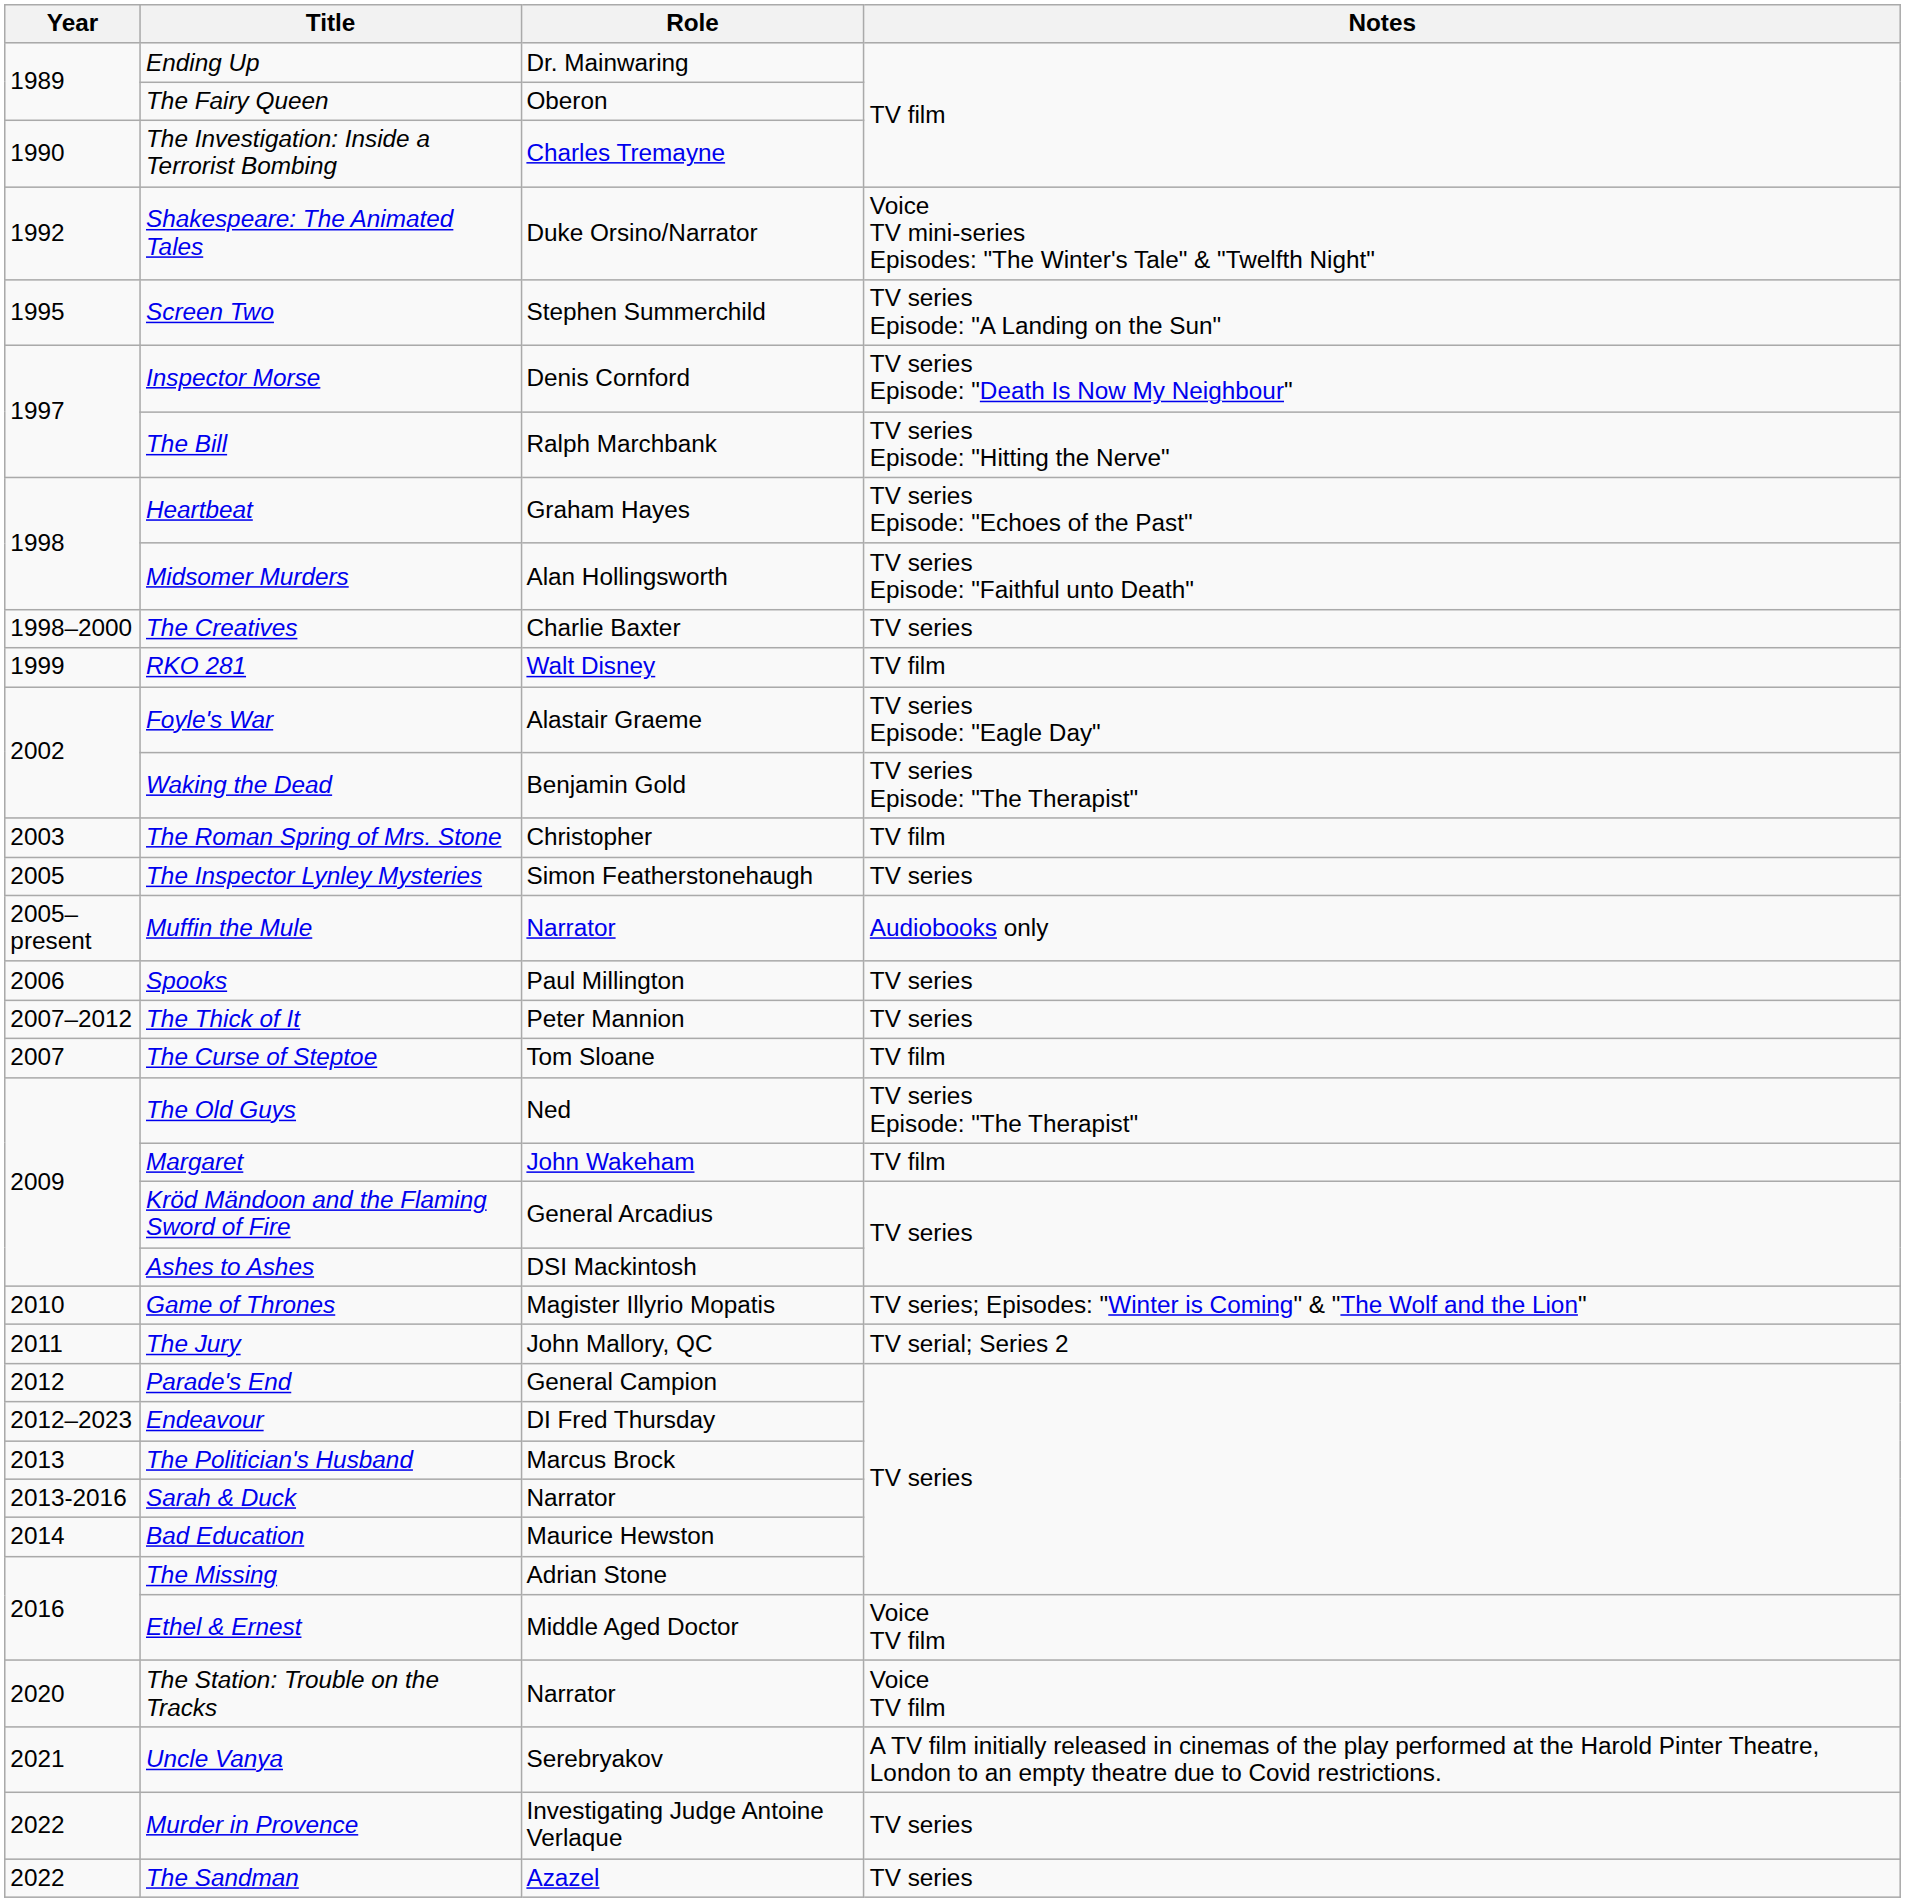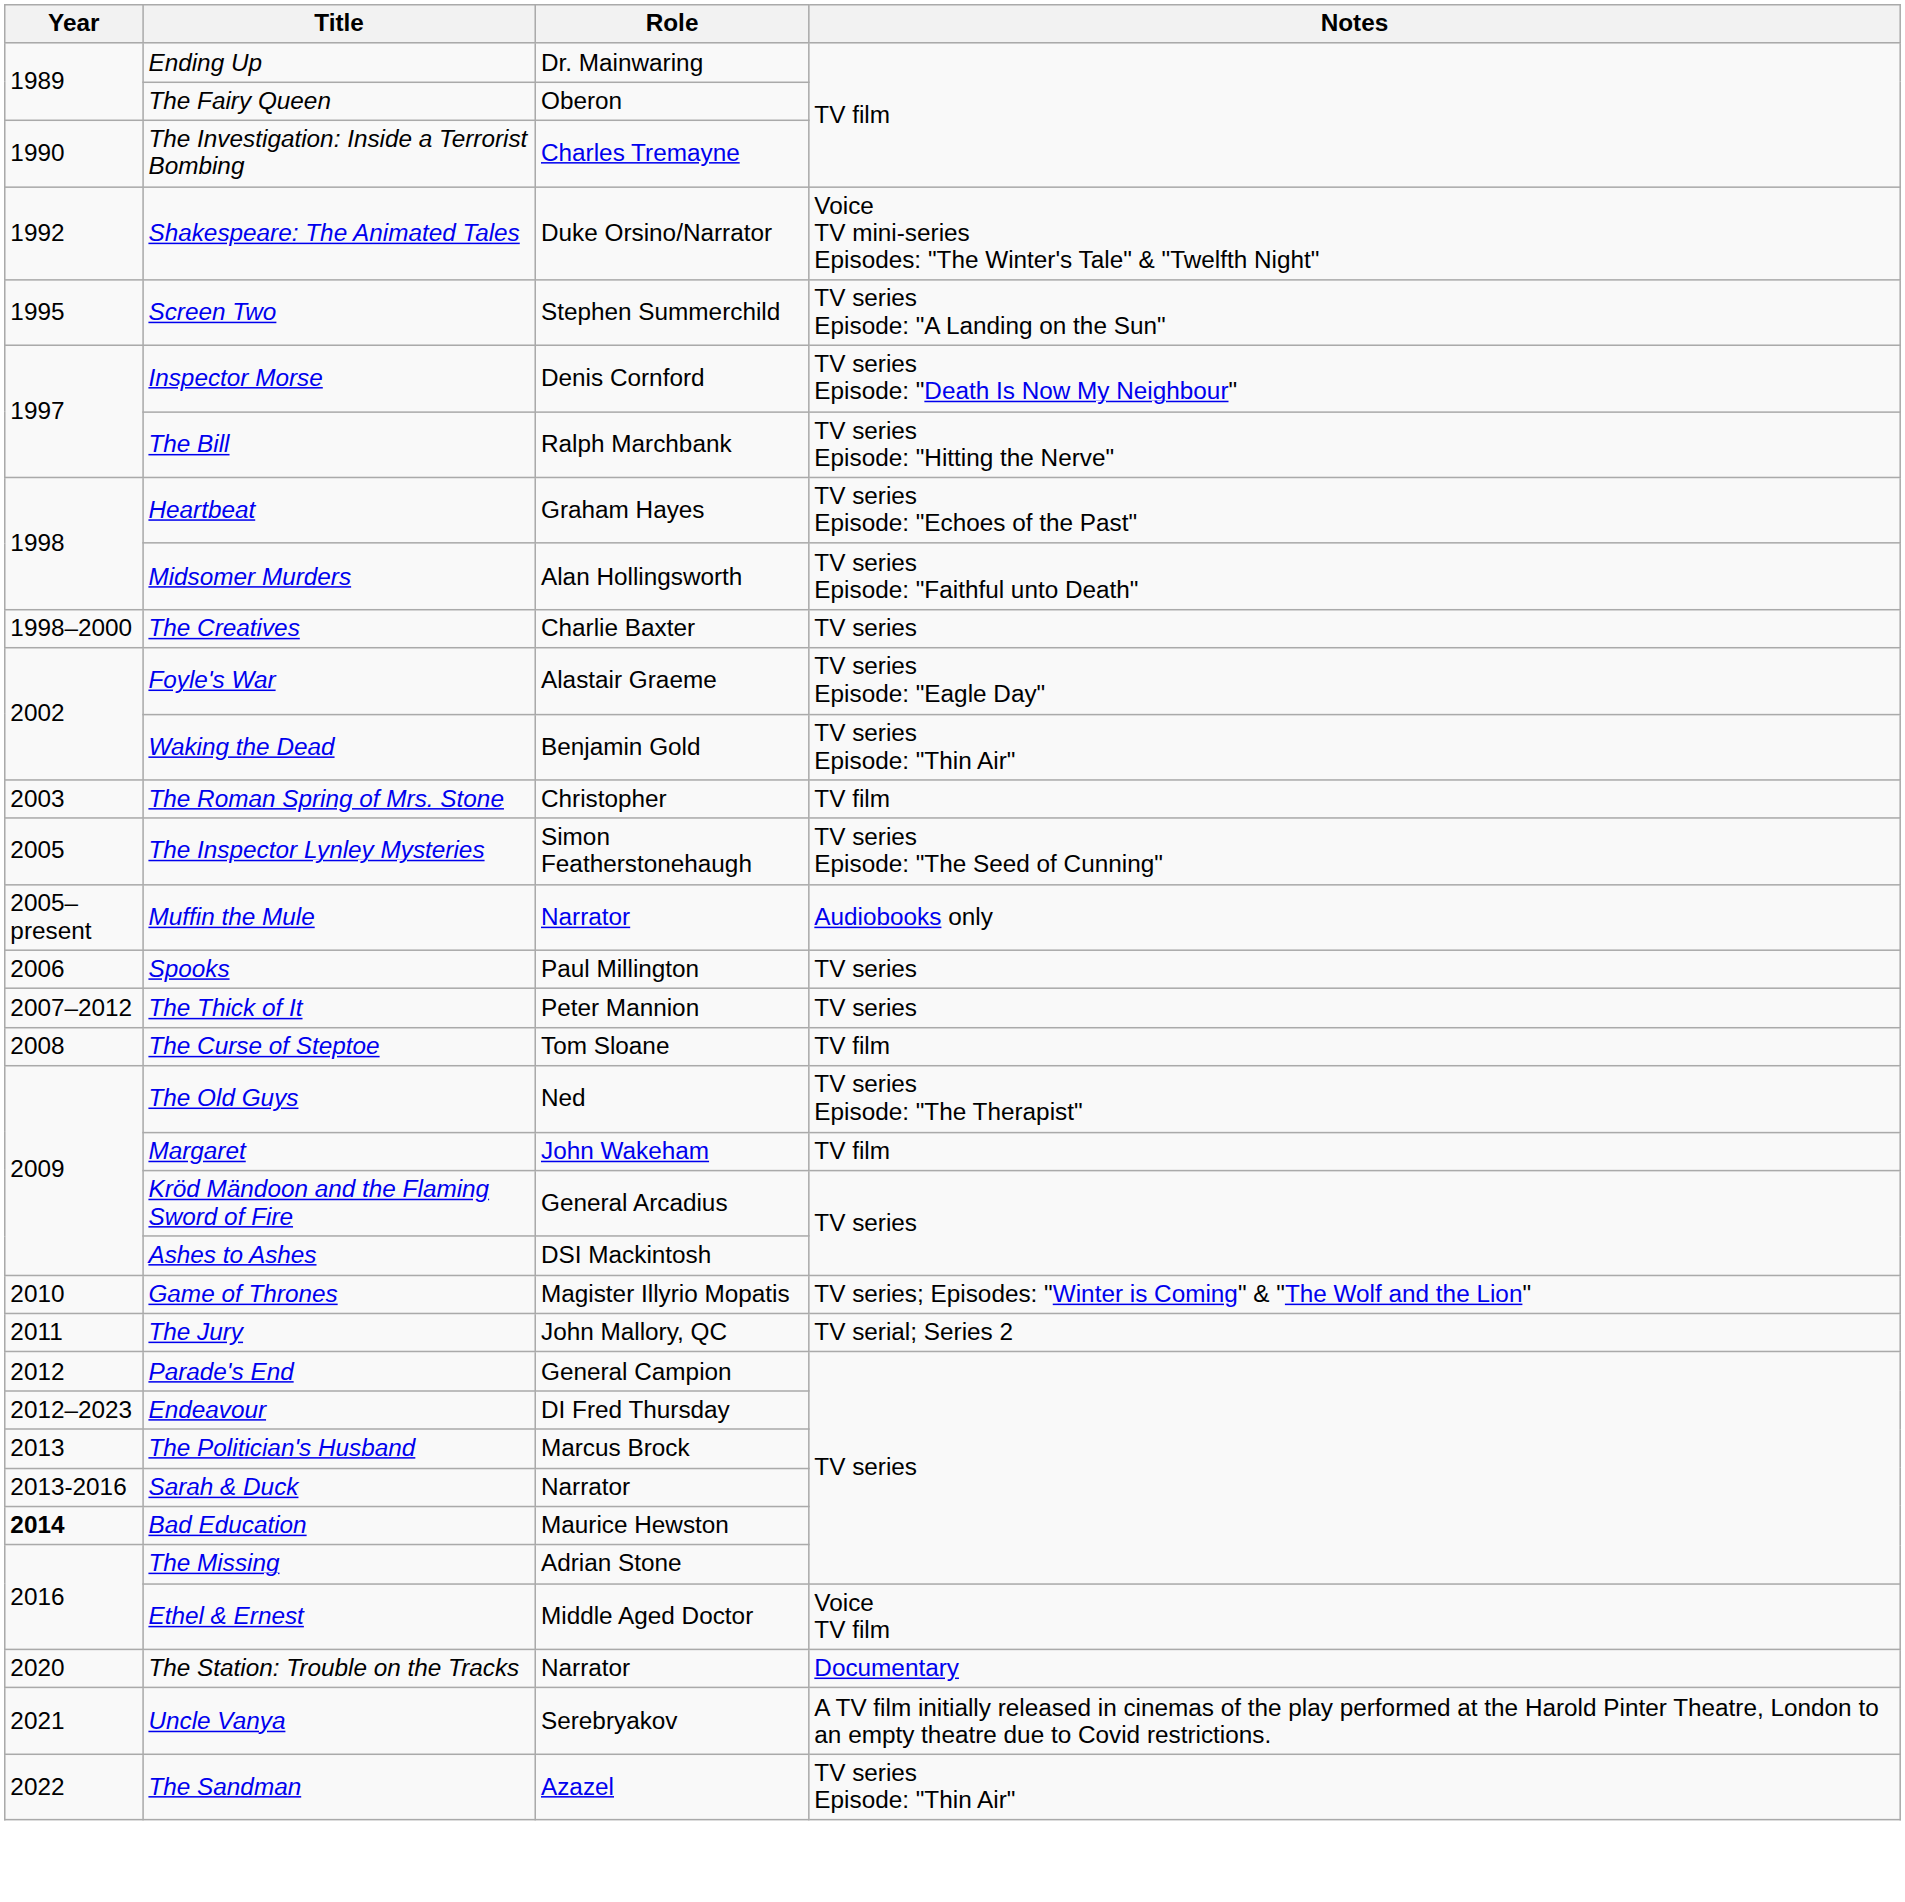 <table class="wikitable sortable">
 <tr>
 <th>Year</th>
 <th>Title</th>
 <th>Role</th>
 <th class="unsortable">Notes</th>
 </tr>
 <tr>
 <td rowspan=2>1989</td>
 <td><em>Ending Up</em></td>
 <td>Dr. Mainwaring</td>
 <td rowspan=3>TV film</td>
 </tr>
 <tr>
 <td><em>The Fairy Queen</em></td>
 <td>Oberon</td>
 </tr>
 <tr>
 <td>1990</td>
 <td><em>The Investigation: Inside a Terrorist Bombing</em></td>
 <td><a href='#'>Charles Tremayne</a></td>
 </tr>
 <tr>
 <td>1992</td>
 <td><em><a href='#'>Shakespeare: The Animated Tales</a></em></td>
 <td>Duke Orsino/Narrator</td>
 <td>Voice<br>TV mini-series<br>Episodes: "The Winter's Tale" & "Twelfth Night"</td>
 </tr>
 <tr>
 <td>1995</td>
 <td><em><a href='#'>Screen Two</a></em></td>
 <td>Stephen Summerchild</td>
 <td>TV series<br>Episode: "A Landing on the Sun"</td>
 </tr>
 <tr>
 <td rowspan="2">1997</td>
 <td><em><a href='#'>Inspector Morse</a></em></td>
 <td>Denis Cornford</td>
 <td>TV series<br>Episode: "<a href='#'>Death Is Now My Neighbour</a>"</td>
 </tr>
 <tr>
 <td><em><a href='#'>The Bill</a></em></td>
 <td>Ralph Marchbank</td>
 <td>TV series<br>Episode: "Hitting the Nerve"</td>
 </tr>
 <tr>
 <td rowspan=2>1998</td>
 <td><em><a href='#'>Heartbeat</a></em></td>
 <td>Graham Hayes</td>
 <td>TV series<br>Episode: "Echoes of the Past"</td>
 </tr>
 <tr>
 <td><em><a href='#'>Midsomer Murders</a></em></td>
 <td>Alan Hollingsworth</td>
 <td>TV series<br>Episode: "Faithful unto Death"</td>
 </tr>
 <tr>
 <td>1998–2000</td>
 <td><em><a href='#'>The Creatives</a></em></td>
 <td>Charlie Baxter</td>
 <td>TV series</td>
 </tr>
 <tr>
-<td>1999</td>
-<td><em><a href='#'>RKO 281</a></em></td>
-<td><a href='#'>Walt Disney</a></td>
-<td>TV film</td>
-</tr>
-<tr>
 <td rowspan=2>2002</td>
 <td><em><a href='#'>Foyle's War</a></em></td>
 <td>Alastair Graeme</td>
 <td>TV series<br>Episode: "Eagle Day"</td>
 </tr>
 <tr>
 <td><em><a href='#'>Waking the Dead</a></em></td>
 <td>Benjamin Gold</td>
-<td>TV series<br>Episode: "The Therapist"</td>
+<td>TV series<br>Episode: "Thin Air"</td>
 </tr>
 <tr>
 <td>2003</td>
 <td><em><a href='#'>The Roman Spring of Mrs. Stone</a></em></td>
 <td>Christopher</td>
 <td>TV film</td>
 </tr>
 <tr>
 <td>2005</td>
 <td><em><a href='#'>The Inspector Lynley Mysteries</a></em></td>
 <td>Simon Featherstonehaugh</td>
-<td>TV series</td>
+<td>TV series<br>Episode: "The Seed of Cunning"</td>
 </tr>
 <tr>
 <td>2005–present</td>
 <td><em><a href='#'>Muffin the Mule</a></em></td>
 <td><a href='#'>Narrator</a></td>
 <td><a href='#'>Audiobooks</a> only</td>
 </tr>
 <tr>
 <td>2006</td>
 <td><em><a href='#'>Spooks</a></em></td>
 <td>Paul Millington</td>
 <td>TV series</td>
 </tr>
 <tr>
 <td>2007–2012</td>
 <td><em><a href='#'>The Thick of It</a></em></td>
 <td>Peter Mannion</td>
 <td>TV series</td>
 </tr>
 <tr>
-<td>2007</td>
+<td>2008</td>
 <td><em><a href='#'>The Curse of Steptoe</a></em></td>
 <td>Tom Sloane</td>
 <td>TV film</td>
 </tr>
 <tr>
 <td rowspan=4>2009</td>
 <td><em><a href='#'>The Old Guys</a></em></td>
 <td>Ned</td>
 <td>TV series<br>Episode: "The Therapist"</td>
 </tr>
 <tr>
 <td><em><a href='#'>Margaret</a></em></td>
 <td><a href='#'>John Wakeham</a></td>
 <td>TV film</td>
 </tr>
 <tr>
 <td><em><a href='#'>Kröd Mändoon and the Flaming Sword of Fire</a></em></td>
 <td>General Arcadius</td>
 <td rowspan=2>TV series</td>
 </tr>
 <tr>
 <td><em><a href='#'>Ashes to Ashes</a></em></td>
 <td>DSI Mackintosh</td>
 </tr>
 <tr>
 <td>2010</td>
 <td><em><a href='#'>Game of Thrones</a></em></td>
 <td>Magister Illyrio Mopatis</td>
 <td>TV series; Episodes: "<a href='#'>Winter is Coming</a>" & "<a href='#'>The Wolf and the Lion</a>"</td>
 </tr>
 <tr>
 <td>2011</td>
 <td><em><a href='#'>The Jury</a></em></td>
 <td>John Mallory, QC</td>
 <td>TV serial; Series 2</td>
 </tr>
 <tr>
 <td>2012</td>
 <td><em><a href='#'>Parade's End</a></em></td>
 <td>General Campion</td>
 <td rowspan=6>TV series</td>
 </tr>
 <tr>
 <td>2012–2023</td>
 <td><em><a href='#'>Endeavour</a></em></td>
 <td>DI Fred Thursday</td>
 </tr>
 <tr>
 <td>2013</td>
 <td><em><a href='#'>The Politician's Husband</a></em></td>
 <td>Marcus Brock</td>
 </tr>
 <tr>
 <td>2013-2016</td>
 <td><em><a href='#'>Sarah & Duck</a></em></td>
 <td>Narrator</td>
 </tr>
 <tr>
-<td>2014</td>
+<td><strong>2014</strong></td>
 <td><em><a href='#'>Bad Education</a></em></td>
 <td>Maurice Hewston</td>
 </tr>
 <tr>
 <td rowspan=2>2016</td>
 <td><em><a href='#'>The Missing</a></em></td>
 <td>Adrian Stone</td>
 </tr>
 <tr>
 <td><em><a href='#'>Ethel & Ernest</a></em></td>
 <td>Middle Aged Doctor</td>
 <td>Voice<br>TV film</td>
 </tr>
 <tr>
 <td>2020</td>
 <td><em>The Station: Trouble on the Tracks</em></td>
 <td>Narrator</td>
-<td>Voice<br>TV film</td>
+<td><a href='#'>Documentary</a></td>
 </tr>
 <tr>
 <td>2021</td>
 <td><em><a href='#'>Uncle Vanya</a></em></td>
 <td>Serebryakov</td>
 <td>A TV film initially released in cinemas of the play performed at the Harold Pinter Theatre, London  to an empty theatre due to Covid restrictions.</td>
 </tr>
 <tr>
 <td>2022</td>
-<td><em><a href='#'>Murder in Provence</a></em></td>
-<td>Investigating Judge Antoine Verlaque</td>
-<td>TV series</td>
-</tr>
-<tr>
-<td>2022</td>
 <td><em><a href='#'>The Sandman</a></em></td>
 <td><a href='#'>Azazel</a></td>
-<td>TV series</td>
+<td>TV series<br>Episode: "Thin Air"</td>
 </tr>
 </table>
